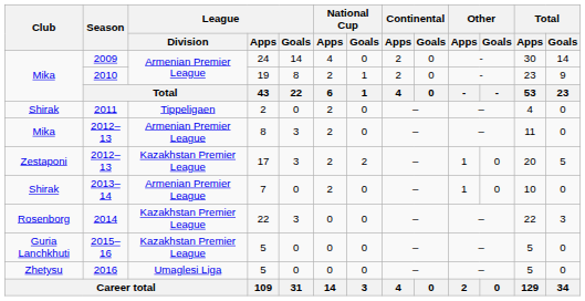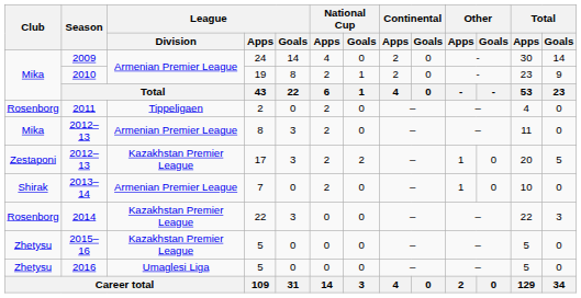 <table class="wikitable" style="text-align: center;">
 <tr>
 <th rowspan="2">Club</th>
 <th rowspan="2">Season</th>
 <th colspan="3">League</th>
 <th colspan="2">National Cup</th>
 <th colspan="2">Continental</th>
 <th colspan="2">Other</th>
 <th colspan="2">Total</th>
 </tr>
 <tr>
 <th>Division</th>
 <th>Apps</th>
 <th>Goals</th>
 <th>Apps</th>
 <th>Goals</th>
 <th>Apps</th>
 <th>Goals</th>
 <th>Apps</th>
 <th>Goals</th>
 <th>Apps</th>
 <th>Goals</th>
 </tr>
 <tr>
 <td rowspan="3" valign="center"><a href='#'>Mika</a></td>
 <td><a href='#'>2009</a></td>
 <td rowspan="2" valign="center"><a href='#'>Armenian Premier League</a></td>
 <td>24</td>
 <td>14</td>
 <td>4</td>
 <td>0</td>
 <td>2</td>
 <td>0</td>
 <td colspan="2">-</td>
 <td>30</td>
 <td>14</td>
 </tr>
 <tr>
 <td><a href='#'>2010</a></td>
 <td>19</td>
 <td>8</td>
 <td>2</td>
 <td>1</td>
 <td>2</td>
 <td>0</td>
 <td colspan="2">-</td>
 <td>23</td>
 <td>9</td>
 </tr>
 <tr>
 <th colspan="2">Total</th>
 <th>43</th>
 <th>22</th>
 <th>6</th>
 <th>1</th>
 <th>4</th>
 <th>0</th>
 <th>-</th>
 <th>-</th>
 <th>53</th>
 <th>23</th>
 </tr>
 <tr>
-<td valign="center"><a href='#'>Shirak</a></td>
+<td valign="center"><a href='#'>Rosenborg</a></td>
 <td><a href='#'>2011</a></td>
 <td><a href='#'>Tippeligaen</a></td>
 <td>2</td>
 <td>0</td>
 <td>2</td>
 <td>0</td>
 <td colspan="2">–</td>
 <td colspan="2">–</td>
 <td>4</td>
 <td>0</td>
 </tr>
 <tr>
 <td valign="center"><a href='#'>Mika</a></td>
 <td><a href='#'>2012–13</a></td>
 <td><a href='#'>Armenian Premier League</a></td>
 <td>8</td>
 <td>3</td>
 <td>2</td>
 <td>0</td>
 <td colspan="2">–</td>
 <td colspan="2">–</td>
 <td>11</td>
 <td>0</td>
 </tr>
 <tr>
 <td valign="center"><a href='#'>Zestaponi</a></td>
 <td><a href='#'>2012–13</a></td>
 <td><a href='#'>Kazakhstan Premier League</a></td>
 <td>17</td>
 <td>3</td>
 <td>2</td>
 <td>2</td>
 <td colspan="2">–</td>
 <td>1</td>
 <td>0</td>
 <td>20</td>
 <td>5</td>
 </tr>
 <tr>
 <td valign="center"><a href='#'>Shirak</a></td>
 <td><a href='#'>2013–14</a></td>
 <td><a href='#'>Armenian Premier League</a></td>
 <td>7</td>
 <td>0</td>
 <td>2</td>
 <td>0</td>
 <td colspan="2">–</td>
 <td>1</td>
 <td>0</td>
 <td>10</td>
 <td>0</td>
 </tr>
 <tr>
 <td valign="center"><a href='#'>Rosenborg</a></td>
 <td><a href='#'>2014</a></td>
 <td><a href='#'>Kazakhstan Premier League</a></td>
 <td>22</td>
 <td>3</td>
 <td>0</td>
 <td>0</td>
 <td colspan="2">–</td>
 <td colspan="2">–</td>
 <td>22</td>
 <td>3</td>
 </tr>
 <tr>
-<td valign="center"><a href='#'>Guria Lanchkhuti</a></td>
+<td valign="center"><a href='#'>Zhetysu</a></td>
 <td><a href='#'>2015–16</a></td>
 <td><a href='#'>Kazakhstan Premier League</a></td>
 <td>5</td>
 <td>0</td>
 <td>0</td>
 <td>0</td>
 <td colspan="2">–</td>
 <td colspan="2">–</td>
 <td>5</td>
 <td>0</td>
 </tr>
 <tr>
 <td valign="center"><a href='#'>Zhetysu</a></td>
 <td><a href='#'>2016</a></td>
 <td><a href='#'>Umaglesi Liga</a></td>
 <td>5</td>
 <td>0</td>
 <td>0</td>
 <td>0</td>
 <td colspan="2">–</td>
 <td colspan="2">–</td>
 <td>5</td>
 <td>0</td>
 </tr>
 <tr>
 <th colspan="3">Career total</th>
 <th>109</th>
 <th>31</th>
 <th>14</th>
 <th>3</th>
 <th>4</th>
 <th>0</th>
 <th>2</th>
 <th>0</th>
 <th>129</th>
 <th>34</th>
 </tr>
 </table>
